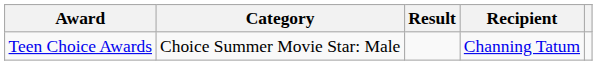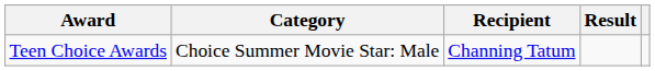 <table class="wikitable">
 <tr>
 <th scope="col">Award</th>
 <th scope="col">Category</th>
+<th scope="col">Recipient</th>
 <th scope="col">Result</th>
-<th scope="col">Recipient</th>
 <th scope="col"></th>
 </tr>
 <tr>
 <td><a href='#'>Teen Choice Awards</a></td>
 <td>Choice Summer Movie Star: Male</td>
+<td><a href='#'>Channing Tatum</a></td>
 <td></td>
-<td><a href='#'>Channing Tatum</a></td>
 <td></td>
 </tr>
 </table>
